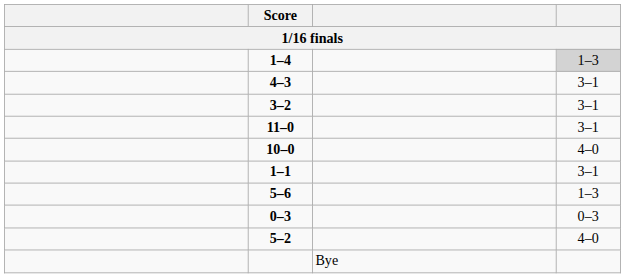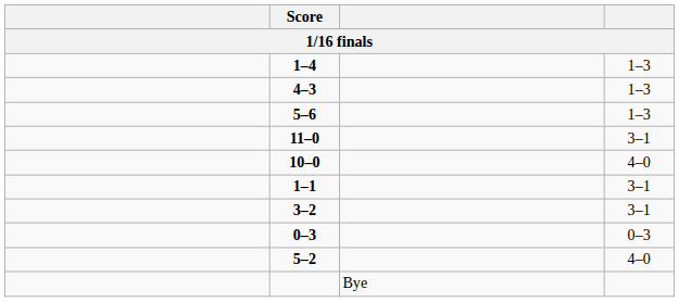 <table class="wikitable" style="text-align: left; ">
 <tr>
 <th align="right" width="270"></th>
 <th width="65">Score</th>
 <th align="left" width="270"></th>
 <th width="65"></th>
 </tr>
 <tr>
 <th colspan=4>1/16 finals</th>
 </tr>
 <tr>
 <td></td>
 <td align="center"><strong>1–4</strong></td>
 <td><strong></strong></td>
-<td align=center style="background: lightgrey;">1–3 <strong></strong></td>
+<td align=center>1–3 <strong></strong></td>
 </tr>
 <tr>
 <td><strong></strong></td>
 <td align="center"><strong>4–3</strong></td>
 <td></td>
-<td align=center>3–1 <strong></strong></td>
+<td align=center>1–3 <strong></strong></td>
 </tr>
 <tr>
+<td></td>
+<td align="center"><strong>5–6</strong></td>
 <td><strong></strong></td>
-<td align="center"><strong>3–2</strong></td>
-<td></td>
-<td align=center>3–1 <strong></strong></td>
+<td align=center>1–3 <strong></strong></td>
 </tr>
 <tr>
 <td><strong></strong></td>
 <td align="center"><strong>11–0</strong></td>
 <td></td>
 <td align=center>3–1 <strong></strong></td>
 </tr>
 <tr>
 <td><strong></strong></td>
 <td align="center"><strong>10–0</strong></td>
 <td></td>
 <td align=center>4–0 <strong></strong></td>
 </tr>
 <tr>
 <td><strong></strong></td>
 <td align="center"><strong>1–1</strong></td>
 <td></td>
 <td align=center>3–1 <strong></strong></td>
 </tr>
 <tr>
+<td><strong></strong></td>
+<td align="center"><strong>3–2</strong></td>
 <td></td>
-<td align="center"><strong>5–6</strong></td>
-<td><strong></strong></td>
-<td align=center>1–3 <strong></strong></td>
+<td align=center>3–1 <strong></strong></td>
 </tr>
 <tr>
 <td></td>
 <td align="center"><strong>0–3</strong></td>
 <td><strong></strong></td>
 <td align=center>0–3 <strong></strong></td>
 </tr>
 <tr>
 <td><strong></strong></td>
 <td align="center"><strong>5–2</strong></td>
 <td></td>
 <td align=center>4–0 <strong></strong></td>
 </tr>
 <tr>
 <td><strong></strong></td>
 <td></td>
 <td>Bye</td>
 <td></td>
 </tr>
 </table>
